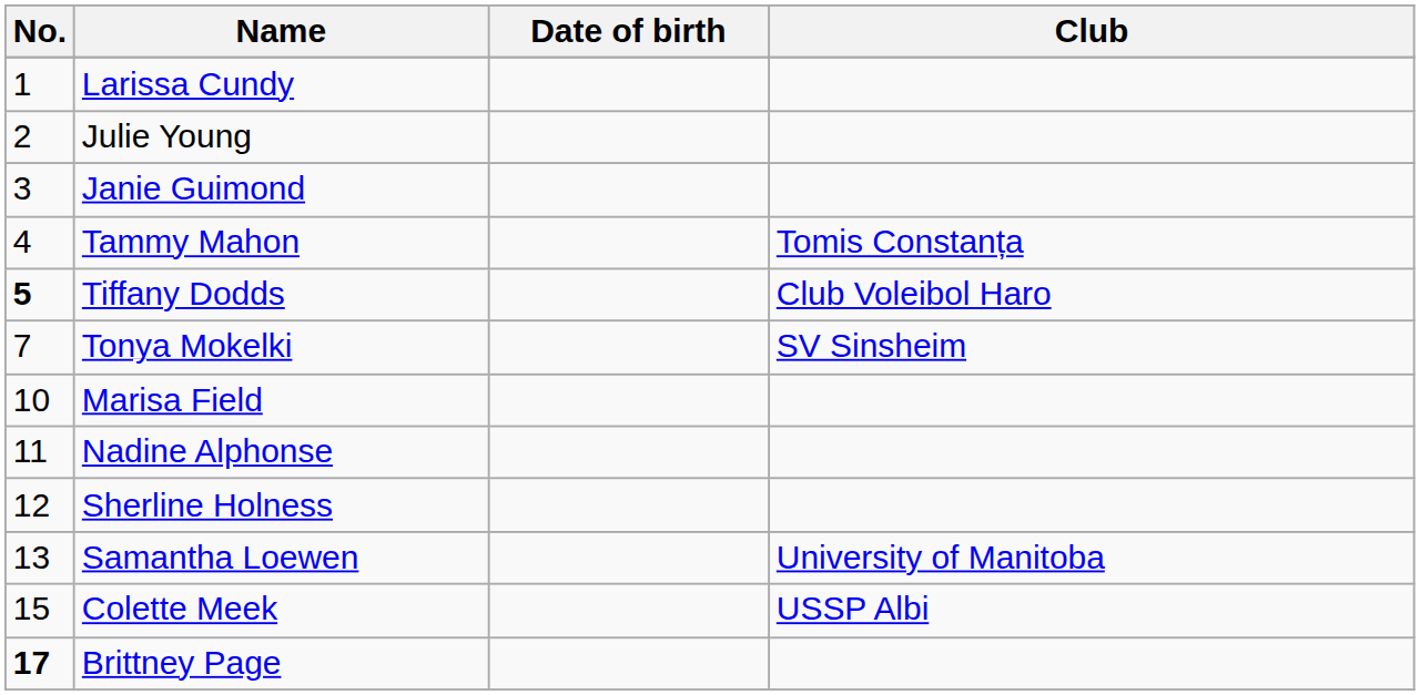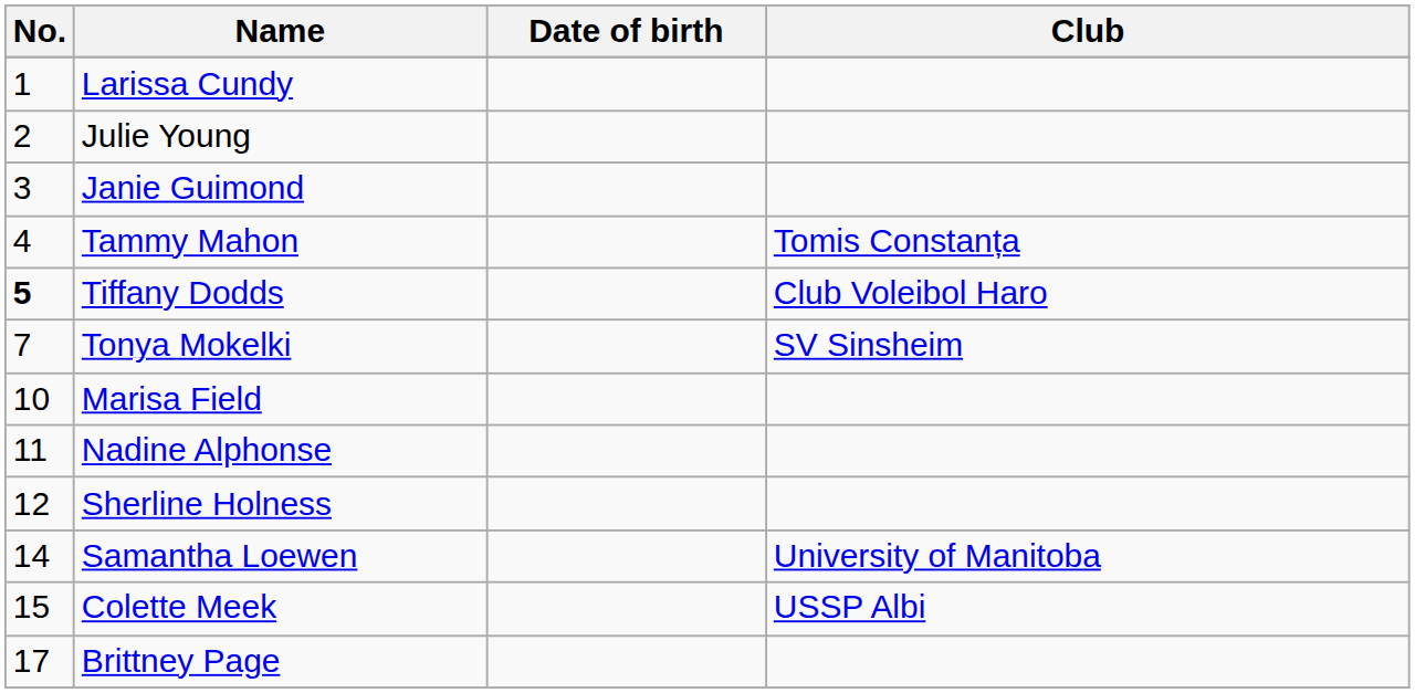 <table class=wikitable sortable style=font-size:100%; text-align:center;>
 <tr>
 <th>No.</th>
 <th style=width:12em>Name</th>
 <th style=width:8em>Date of birth</th>
 <th style=width:19em>Club</th>
 </tr>
 <tr>
 </tr>
 <tr ||>
 </tr>
 <tr>
 <td>1</td>
 <td><a href='#'>Larissa Cundy</a></td>
 <td></td>
 <td></td>
 </tr>
 <tr>
 <td>2</td>
 <td>Julie Young</td>
 <td></td>
 <td></td>
 </tr>
 <tr>
 <td>3</td>
 <td><a href='#'>Janie Guimond</a></td>
 <td></td>
 <td></td>
 </tr>
 <tr>
 <td>4</td>
 <td><a href='#'>Tammy Mahon</a></td>
 <td></td>
 <td><a href='#'>Tomis Constanța</a></td>
 </tr>
 <tr>
 <td><strong>5</strong></td>
 <td><a href='#'>Tiffany Dodds</a></td>
 <td></td>
 <td><a href='#'>Club Voleibol Haro</a></td>
 </tr>
 <tr>
 <td>7</td>
 <td><a href='#'>Tonya Mokelki</a></td>
 <td></td>
 <td><a href='#'>SV Sinsheim</a></td>
 </tr>
 <tr>
 <td>10</td>
 <td><a href='#'>Marisa Field</a></td>
 <td></td>
 <td></td>
 </tr>
 <tr>
 <td>11</td>
 <td><a href='#'>Nadine Alphonse</a></td>
 <td></td>
 <td></td>
 </tr>
 <tr>
 <td>12</td>
 <td><a href='#'>Sherline Holness</a></td>
 <td></td>
 <td></td>
 </tr>
 <tr>
-<td>13</td>
+<td>14</td>
 <td><a href='#'>Samantha Loewen</a></td>
 <td></td>
 <td><a href='#'>University of Manitoba</a></td>
 </tr>
 <tr>
 <td>15</td>
 <td><a href='#'>Colette Meek</a></td>
 <td></td>
 <td><a href='#'>USSP Albi</a></td>
 </tr>
 <tr>
-<td><strong>17</strong></td>
+<td>17</td>
 <td><a href='#'>Brittney Page</a></td>
 <td></td>
 <td></td>
 </tr>
 </table>
